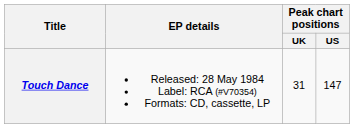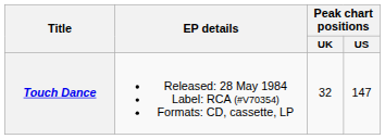 <table class="wikitable plainrowheaders" style="text-align:center;" border="1">
 <tr>
 <th scope="col" rowspan="2" style="width:9em;">Title</th>
 <th scope="col" rowspan="2" style="width:16em;">EP details</th>
 <th scope="col" colspan="2">Peak chart positions</th>
 </tr>
 <tr>
 <th scope="col" style="width:3em;font-size:90%;">UK<br></th>
 <th scope="col" style="width:3em;font-size:90%;">US<br></th>
 </tr>
 <tr>
 <th scope="row"><em><a href='#'>Touch Dance</a></em></th>
 <td><br><ul><li>Released: 28 May 1984</li><li>Label: RCA <small>(#V70354)</small></li><li>Formats: CD, cassette, LP</li></ul></td>
-<td>31</td>
+<td>32</td>
 <td>147</td>
 </tr>
 </table>
